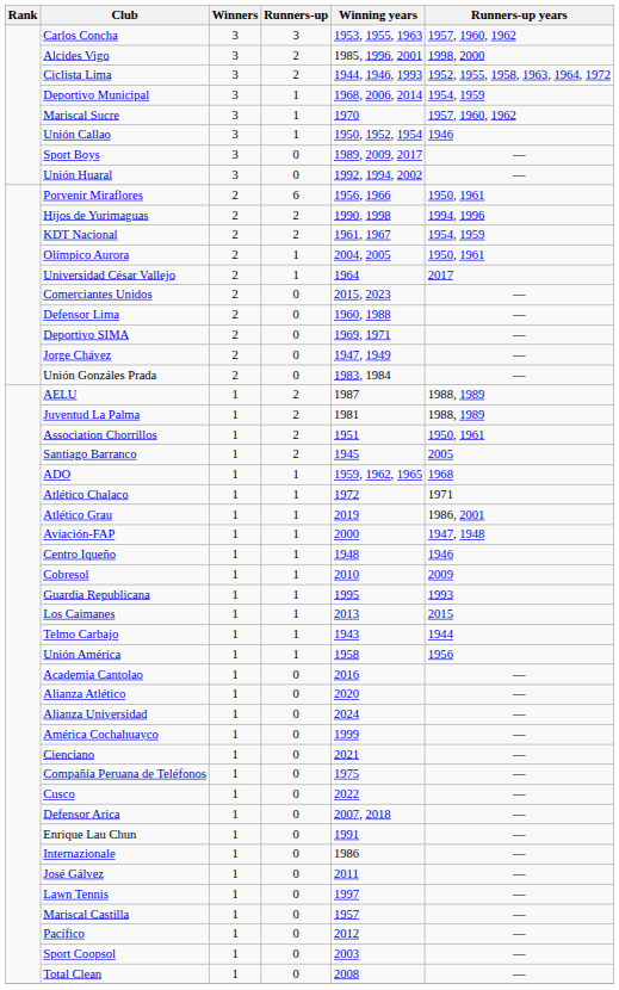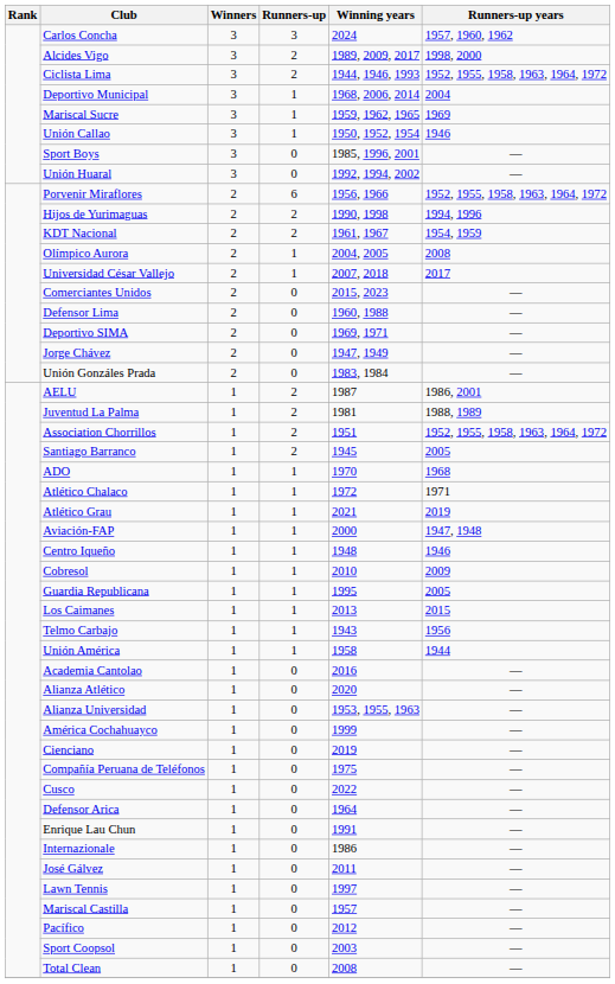 <table class="wikitable sortable plainrowheaders">
 <tr>
 <th>Rank</th>
 <th scope="col">Club</th>
 <th scope=col>Winners</th>
 <th scope=col>Runners-up</th>
 <th scope=col>Winning years</th>
 <th scope=col>Runners-up years</th>
 </tr>
 <tr>
 <td rowspan="8"></td>
 <td><a href='#'>Carlos Concha</a></td>
 <td align=center>3</td>
 <td align=center>3</td>
-<td><a href='#'>1953</a>, <a href='#'>1955</a>, <a href='#'>1963</a></td>
+<td><a href='#'>2024</a></td>
 <td><a href='#'>1957</a>, <a href='#'>1960</a>, <a href='#'>1962</a></td>
 </tr>
 <tr>
 <td><a href='#'>Alcides Vigo</a></td>
 <td align=center>3</td>
 <td align=center>2</td>
-<td>1985, <a href='#'>1996</a>, <a href='#'>2001</a></td>
+<td><a href='#'>1989</a>, <a href='#'>2009</a>, <a href='#'>2017</a></td>
 <td><a href='#'>1998</a>, <a href='#'>2000</a></td>
 </tr>
 <tr>
 <td><a href='#'>Ciclista Lima</a></td>
 <td align=center>3</td>
 <td align=center>2</td>
 <td><a href='#'>1944</a>, <a href='#'>1946</a>, <a href='#'>1993</a></td>
 <td><a href='#'>1952</a>, <a href='#'>1955</a>, <a href='#'>1958</a>, <a href='#'>1963</a>, <a href='#'>1964</a>, <a href='#'>1972</a></td>
 </tr>
 <tr>
 <td><a href='#'>Deportivo Municipal</a></td>
 <td align=center>3</td>
 <td align=center>1</td>
 <td><a href='#'>1968</a>, <a href='#'>2006</a>, <a href='#'>2014</a></td>
-<td><a href='#'>1954</a>, <a href='#'>1959</a></td>
+<td><a href='#'>2004</a></td>
 </tr>
 <tr>
 <td><a href='#'>Mariscal Sucre</a></td>
 <td align=center>3</td>
 <td align=center>1</td>
-<td><a href='#'>1970</a></td>
-<td><a href='#'>1957</a>, <a href='#'>1960</a>, <a href='#'>1962</a></td>
+<td><a href='#'>1959</a>, <a href='#'>1962</a>, <a href='#'>1965</a></td>
+<td><a href='#'>1969</a></td>
 </tr>
 <tr>
 <td><a href='#'>Unión Callao</a></td>
 <td align=center>3</td>
 <td align=center>1</td>
 <td><a href='#'>1950</a>, <a href='#'>1952</a>, <a href='#'>1954</a></td>
 <td><a href='#'>1946</a></td>
 </tr>
 <tr>
 <td><a href='#'>Sport Boys</a></td>
 <td align=center>3</td>
 <td align=center>0</td>
-<td><a href='#'>1989</a>, <a href='#'>2009</a>, <a href='#'>2017</a></td>
+<td>1985, <a href='#'>1996</a>, <a href='#'>2001</a></td>
 <td align=center>—</td>
 </tr>
 <tr>
 <td><a href='#'>Unión Huaral</a></td>
 <td align=center>3</td>
 <td align=center>0</td>
 <td><a href='#'>1992</a>, <a href='#'>1994</a>, <a href='#'>2002</a></td>
 <td align=center>—</td>
 </tr>
 <tr>
 <td rowspan="10"></td>
 <td><a href='#'>Porvenir Miraflores</a></td>
 <td align=center>2</td>
 <td align=center>6</td>
 <td><a href='#'>1956</a>, <a href='#'>1966</a></td>
-<td><a href='#'>1950</a>, <a href='#'>1961</a></td>
+<td><a href='#'>1952</a>, <a href='#'>1955</a>, <a href='#'>1958</a>, <a href='#'>1963</a>, <a href='#'>1964</a>, <a href='#'>1972</a></td>
 </tr>
 <tr>
 <td><a href='#'>Hijos de Yurimaguas</a></td>
 <td align=center>2</td>
 <td align=center>2</td>
 <td><a href='#'>1990</a>, <a href='#'>1998</a></td>
 <td><a href='#'>1994</a>, <a href='#'>1996</a></td>
 </tr>
 <tr>
 <td><a href='#'>KDT Nacional</a></td>
 <td align=center>2</td>
 <td align=center>2</td>
 <td><a href='#'>1961</a>, <a href='#'>1967</a></td>
 <td><a href='#'>1954</a>, <a href='#'>1959</a></td>
 </tr>
 <tr>
 <td><a href='#'>Olímpico Aurora</a></td>
 <td align=center>2</td>
 <td align=center>1</td>
 <td><a href='#'>2004</a>, <a href='#'>2005</a></td>
-<td><a href='#'>1950</a>, <a href='#'>1961</a></td>
+<td><a href='#'>2008</a></td>
 </tr>
 <tr>
 <td><a href='#'>Universidad César Vallejo</a></td>
 <td align=center>2</td>
 <td align=center>1</td>
-<td><a href='#'>1964</a></td>
+<td><a href='#'>2007</a>,  <a href='#'>2018</a></td>
 <td><a href='#'>2017</a></td>
 </tr>
 <tr>
 <td><a href='#'>Comerciantes Unidos</a></td>
 <td align=center>2</td>
 <td align=center>0</td>
 <td><a href='#'>2015</a>, <a href='#'>2023</a></td>
 <td align=center>—</td>
 </tr>
 <tr>
 <td><a href='#'>Defensor Lima</a></td>
 <td align=center>2</td>
 <td align=center>0</td>
 <td><a href='#'>1960</a>, <a href='#'>1988</a></td>
 <td align=center>—</td>
 </tr>
 <tr>
 <td><a href='#'>Deportivo SIMA</a></td>
 <td align=center>2</td>
 <td align=center>0</td>
 <td><a href='#'>1969</a>, <a href='#'>1971</a></td>
 <td align=center>—</td>
 </tr>
 <tr>
 <td><a href='#'>Jorge Chávez</a></td>
 <td align=center>2</td>
 <td align=center>0</td>
 <td><a href='#'>1947</a>, <a href='#'>1949</a></td>
 <td align=center>—</td>
 </tr>
 <tr>
 <td>Unión Gonzáles Prada</td>
 <td align=center>2</td>
 <td align=center>0</td>
 <td><a href='#'>1983</a>, 1984</td>
 <td align=center>—</td>
 </tr>
 <tr>
 <td rowspan="30"></td>
 <td><a href='#'>AELU</a></td>
 <td align=center>1</td>
 <td align=center>2</td>
 <td>1987</td>
-<td>1988, <a href='#'>1989</a></td>
+<td>1986, <a href='#'>2001</a></td>
 </tr>
 <tr>
 <td><a href='#'>Juventud La Palma</a></td>
 <td align=center>1</td>
 <td align=center>2</td>
 <td>1981</td>
 <td>1988, <a href='#'>1989</a></td>
 </tr>
 <tr>
 <td><a href='#'>Association Chorrillos</a></td>
 <td align=center>1</td>
 <td align=center>2</td>
 <td><a href='#'>1951</a></td>
-<td><a href='#'>1950</a>, <a href='#'>1961</a></td>
+<td><a href='#'>1952</a>, <a href='#'>1955</a>, <a href='#'>1958</a>, <a href='#'>1963</a>, <a href='#'>1964</a>, <a href='#'>1972</a></td>
 </tr>
 <tr>
 <td><a href='#'>Santiago Barranco</a></td>
 <td align=center>1</td>
 <td align=center>2</td>
 <td><a href='#'>1945</a></td>
 <td><a href='#'>2005</a></td>
 </tr>
 <tr>
 <td><a href='#'>ADO</a></td>
 <td align=center>1</td>
 <td align=center>1</td>
-<td><a href='#'>1959</a>, <a href='#'>1962</a>, <a href='#'>1965</a></td>
+<td><a href='#'>1970</a></td>
 <td><a href='#'>1968</a></td>
 </tr>
 <tr>
 <td><a href='#'>Atlético Chalaco</a></td>
 <td align=center>1</td>
 <td align=center>1</td>
 <td><a href='#'>1972</a></td>
 <td>1971</td>
 </tr>
 <tr>
 <td><a href='#'>Atlético Grau</a></td>
 <td align=center>1</td>
 <td align=center>1</td>
+<td><a href='#'>2021</a></td>
 <td><a href='#'>2019</a></td>
-<td>1986, <a href='#'>2001</a></td>
 </tr>
 <tr>
 <td><a href='#'>Aviación-FAP</a></td>
 <td align=center>1</td>
 <td align=center>1</td>
 <td><a href='#'>2000</a></td>
 <td><a href='#'>1947</a>, <a href='#'>1948</a></td>
 </tr>
 <tr>
 <td><a href='#'>Centro Iqueño</a></td>
 <td align=center>1</td>
 <td align=center>1</td>
 <td><a href='#'>1948</a></td>
 <td><a href='#'>1946</a></td>
 </tr>
 <tr>
 <td><a href='#'>Cobresol</a></td>
 <td align=center>1</td>
 <td align=center>1</td>
 <td><a href='#'>2010</a></td>
 <td><a href='#'>2009</a></td>
 </tr>
 <tr>
 <td><a href='#'>Guardia Republicana</a></td>
 <td align=center>1</td>
 <td align=center>1</td>
 <td><a href='#'>1995</a></td>
-<td><a href='#'>1993</a></td>
+<td><a href='#'>2005</a></td>
 </tr>
 <tr>
 <td><a href='#'>Los Caimanes</a></td>
 <td align=center>1</td>
 <td align=center>1</td>
 <td><a href='#'>2013</a></td>
 <td><a href='#'>2015</a></td>
 </tr>
 <tr>
 <td><a href='#'>Telmo Carbajo</a></td>
 <td align=center>1</td>
 <td align=center>1</td>
 <td><a href='#'>1943</a></td>
-<td><a href='#'>1944</a></td>
+<td><a href='#'>1956</a></td>
 </tr>
 <tr>
 <td><a href='#'>Unión América</a></td>
 <td align=center>1</td>
 <td align=center>1</td>
 <td><a href='#'>1958</a></td>
-<td><a href='#'>1956</a></td>
+<td><a href='#'>1944</a></td>
 </tr>
 <tr>
 <td><a href='#'>Academia Cantolao</a></td>
 <td align=center>1</td>
 <td align=center>0</td>
 <td><a href='#'>2016</a></td>
 <td align=center>—</td>
 </tr>
 <tr>
 <td><a href='#'>Alianza Atlético</a></td>
 <td align=center>1</td>
 <td align=center>0</td>
 <td><a href='#'>2020</a></td>
 <td align=center>—</td>
 </tr>
 <tr>
 <td><a href='#'>Alianza Universidad</a></td>
 <td align=center>1</td>
 <td align=center>0</td>
-<td><a href='#'>2024</a></td>
+<td><a href='#'>1953</a>, <a href='#'>1955</a>, <a href='#'>1963</a></td>
 <td align=center>—</td>
 </tr>
 <tr>
 <td><a href='#'>América Cochahuayco</a></td>
 <td align=center>1</td>
 <td align=center>0</td>
 <td><a href='#'>1999</a></td>
 <td align=center>—</td>
 </tr>
 <tr>
 <td><a href='#'>Cienciano</a></td>
 <td align=center>1</td>
 <td align=center>0</td>
-<td><a href='#'>2021</a></td>
+<td><a href='#'>2019</a></td>
 <td align=center>—</td>
 </tr>
 <tr>
 <td><a href='#'>Compañía Peruana de Teléfonos</a></td>
 <td align=center>1</td>
 <td align=center>0</td>
 <td><a href='#'>1975</a></td>
 <td align=center>—</td>
 </tr>
 <tr>
 <td><a href='#'>Cusco</a></td>
 <td align=center>1</td>
 <td align=center>0</td>
 <td><a href='#'>2022</a></td>
 <td align=center>—</td>
 </tr>
 <tr>
 <td><a href='#'>Defensor Arica</a></td>
 <td align=center>1</td>
 <td align=center>0</td>
-<td><a href='#'>2007</a>,  <a href='#'>2018</a></td>
+<td><a href='#'>1964</a></td>
 <td align=center>—</td>
 </tr>
 <tr>
 <td>Enrique Lau Chun</td>
 <td align=center>1</td>
 <td align=center>0</td>
 <td><a href='#'>1991</a></td>
 <td align=center>—</td>
 </tr>
 <tr>
 <td><a href='#'>Internazionale</a></td>
 <td align=center>1</td>
 <td align=center>0</td>
 <td>1986</td>
 <td align=center>—</td>
 </tr>
 <tr>
 <td><a href='#'>José Gálvez</a></td>
 <td align=center>1</td>
 <td align=center>0</td>
 <td><a href='#'>2011</a></td>
 <td align=center>—</td>
 </tr>
 <tr>
 <td><a href='#'>Lawn Tennis</a></td>
 <td align=center>1</td>
 <td align=center>0</td>
 <td><a href='#'>1997</a></td>
 <td align=center>—</td>
 </tr>
 <tr>
 <td><a href='#'>Mariscal Castilla</a></td>
 <td align=center>1</td>
 <td align=center>0</td>
 <td><a href='#'>1957</a></td>
 <td align=center>—</td>
 </tr>
 <tr>
 <td><a href='#'>Pacífico</a></td>
 <td align=center>1</td>
 <td align=center>0</td>
 <td><a href='#'>2012</a></td>
 <td align=center>—</td>
 </tr>
 <tr>
 <td><a href='#'>Sport Coopsol</a></td>
 <td align=center>1</td>
 <td align=center>0</td>
 <td><a href='#'>2003</a></td>
 <td align=center>—</td>
 </tr>
 <tr>
 <td><a href='#'>Total Clean</a></td>
 <td align=center>1</td>
 <td align=center>0</td>
 <td><a href='#'>2008</a></td>
 <td align=center>—</td>
 </tr>
 <tr>
 </tr>
 </table>
